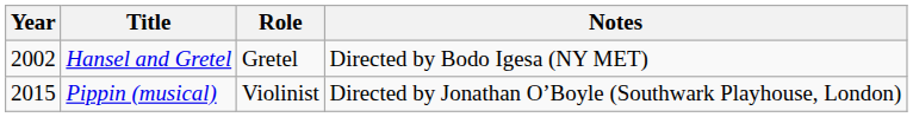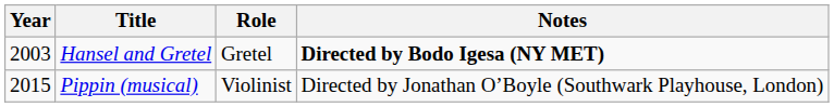 <table class="wikitable">
 <tr>
 <th>Year</th>
 <th>Title</th>
 <th>Role</th>
 <th>Notes</th>
 </tr>
 <tr>
-<td>2002</td>
+<td>2003</td>
 <td><em><a href='#'>Hansel and Gretel</a></em></td>
 <td>Gretel</td>
-<td>Directed by Bodo Igesa (NY MET)</td>
+<td><strong>Directed by Bodo Igesa (NY MET)</strong></td>
 </tr>
 <tr>
 <td>2015</td>
 <td><em><a href='#'>Pippin (musical)</a></em></td>
 <td>Violinist</td>
 <td>Directed by Jonathan O’Boyle (Southwark Playhouse, London)</td>
 </tr>
 </table>
